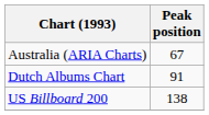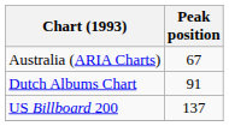 <table class="wikitable sortable">
 <tr>
 <th>Chart (1993)</th>
 <th>Peak<br>position</th>
 </tr>
 <tr>
 <td>Australia (<a href='#'>ARIA Charts</a>)</td>
 <td style="text-align:center;">67</td>
 </tr>
 <tr>
 <td align="left"><a href='#'>Dutch Albums Chart</a></td>
 <td align="center">91</td>
 </tr>
 <tr>
 <td align="left"><a href='#'>US <em>Billboard</em> 200</a></td>
-<td align="center">138</td>
+<td align="center">137</td>
 </tr>
 <tr>
 </tr>
 </table>
